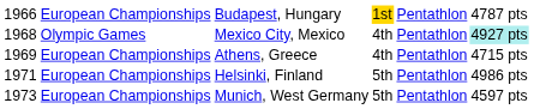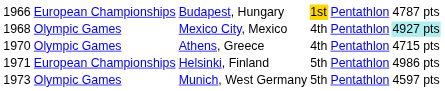 <table>
 <tr>
 <td>1966</td>
 <td><a href='#'>European Championships</a></td>
 <td><a href='#'>Budapest</a>, Hungary</td>
 <td bgcolor=gold>1st</td>
 <td><a href='#'>Pentathlon</a></td>
 <td>4787 pts</td>
 </tr>
 <tr>
 <td>1968</td>
 <td><a href='#'>Olympic Games</a></td>
 <td><a href='#'>Mexico City</a>, Mexico</td>
 <td>4th</td>
 <td><a href='#'>Pentathlon</a></td>
 <td style="background: paleturquoise;">4927 pts</td>
 </tr>
 <tr>
-<td>1969</td>
-<td><a href='#'>European Championships</a></td>
+<td>1970</td>
+<td><a href='#'>Olympic Games</a></td>
 <td><a href='#'>Athens</a>, Greece</td>
 <td>4th</td>
 <td><a href='#'>Pentathlon</a></td>
 <td>4715 pts</td>
 </tr>
 <tr>
 <td>1971</td>
 <td><a href='#'>European Championships</a></td>
 <td><a href='#'>Helsinki</a>, Finland</td>
 <td>5th</td>
 <td><a href='#'>Pentathlon</a></td>
 <td>4986 pts</td>
 </tr>
 <tr>
 <td>1973</td>
-<td><a href='#'>European Championships</a></td>
+<td><a href='#'>Olympic Games</a></td>
 <td><a href='#'>Munich</a>, West Germany</td>
 <td>5th</td>
 <td><a href='#'>Pentathlon</a></td>
 <td>4597 pts</td>
 </tr>
 </table>
